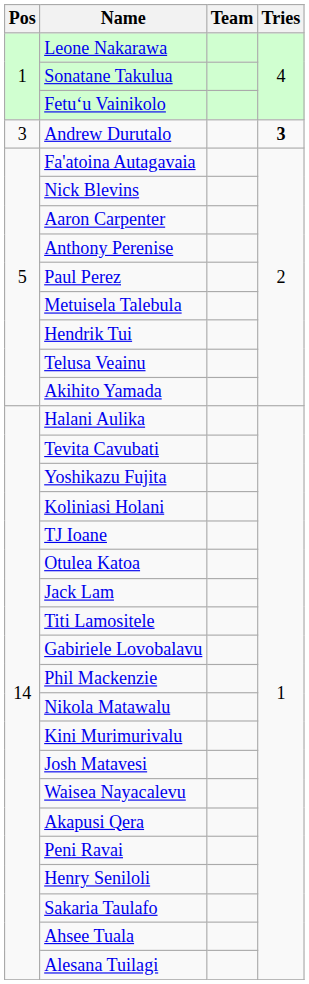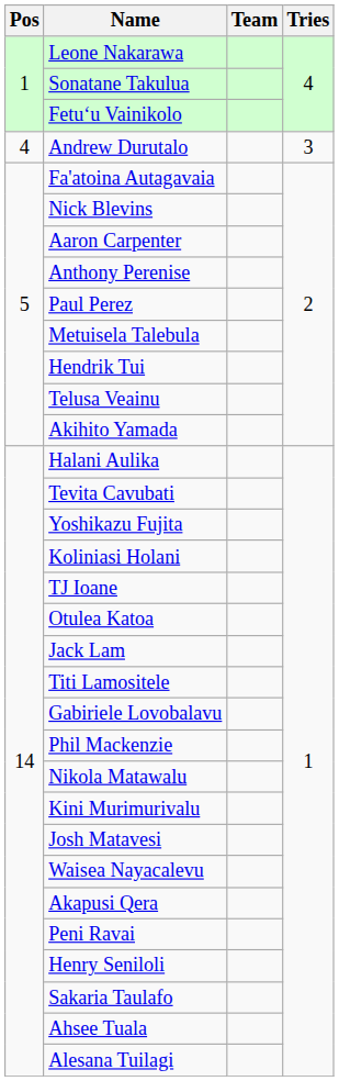 <table class="wikitable" style="text-align:center">
 <tr>
 <th>Pos</th>
 <th>Name</th>
 <th>Team</th>
 <th>Tries</th>
 </tr>
 <tr style="background:#d0ffd0">
 <td rowspan=3>1</td>
 <td align="left"><a href='#'>Leone Nakarawa</a></td>
 <td align="left"></td>
 <td rowspan=3>4</td>
 </tr>
 <tr style="background:#d0ffd0">
 <td align="left"><a href='#'>Sonatane Takulua</a></td>
 <td align="left"></td>
 </tr>
 <tr style="background:#d0ffd0">
 <td align="left"><a href='#'>Fetuʻu Vainikolo</a></td>
 <td align="left"></td>
 </tr>
 <tr>
-<td>3</td>
+<td>4</td>
 <td align="left"><a href='#'>Andrew Durutalo</a></td>
 <td align="left"></td>
-<td><strong>3</strong></td>
+<td>3</td>
 </tr>
 <tr>
 <td rowspan=9>5</td>
 <td align="left"><a href='#'>Fa'atoina Autagavaia</a></td>
 <td align="left"></td>
 <td rowspan=9>2</td>
 </tr>
 <tr>
 <td align="left"><a href='#'>Nick Blevins</a></td>
 <td align="left"></td>
 </tr>
 <tr>
 <td align="left"><a href='#'>Aaron Carpenter</a></td>
 <td align="left"></td>
 </tr>
 <tr>
 <td align="left"><a href='#'>Anthony Perenise</a></td>
 <td align="left"></td>
 </tr>
 <tr>
 <td align="left"><a href='#'>Paul Perez</a></td>
 <td align="left"></td>
 </tr>
 <tr>
 <td align="left"><a href='#'>Metuisela Talebula</a></td>
 <td align="left"></td>
 </tr>
 <tr>
 <td align="left"><a href='#'>Hendrik Tui</a></td>
 <td align="left"></td>
 </tr>
 <tr>
 <td align="left"><a href='#'>Telusa Veainu</a></td>
 <td align="left"></td>
 </tr>
 <tr>
 <td align="left"><a href='#'>Akihito Yamada</a></td>
 <td align="left"></td>
 </tr>
 <tr>
 <td rowspan=20>14</td>
 <td align="left"><a href='#'>Halani Aulika</a></td>
 <td align="left"></td>
 <td rowspan=20>1</td>
 </tr>
 <tr>
 <td align="left"><a href='#'>Tevita Cavubati</a></td>
 <td align="left"></td>
 </tr>
 <tr>
 <td align="left"><a href='#'>Yoshikazu Fujita</a></td>
 <td align="left"></td>
 </tr>
 <tr>
 <td align="left"><a href='#'>Koliniasi Holani</a></td>
 <td align="left"></td>
 </tr>
 <tr>
 <td align="left"><a href='#'>TJ Ioane</a></td>
 <td align="left"></td>
 </tr>
 <tr>
 <td align="left"><a href='#'>Otulea Katoa</a></td>
 <td align="left"></td>
 </tr>
 <tr>
 <td align="left"><a href='#'>Jack Lam</a></td>
 <td align="left"></td>
 </tr>
 <tr>
 <td align="left"><a href='#'>Titi Lamositele</a></td>
 <td align="left"></td>
 </tr>
 <tr>
 <td align="left"><a href='#'>Gabiriele Lovobalavu</a></td>
 <td align="left"></td>
 </tr>
 <tr>
 <td align="left"><a href='#'>Phil Mackenzie</a></td>
 <td align="left"></td>
 </tr>
 <tr>
 <td align="left"><a href='#'>Nikola Matawalu</a></td>
 <td align="left"></td>
 </tr>
 <tr>
 <td align="left"><a href='#'>Kini Murimurivalu</a></td>
 <td align="left"></td>
 </tr>
 <tr>
 <td align="left"><a href='#'>Josh Matavesi</a></td>
 <td align="left"></td>
 </tr>
 <tr>
 <td align="left"><a href='#'>Waisea Nayacalevu</a></td>
 <td align="left"></td>
 </tr>
 <tr>
 <td align="left"><a href='#'>Akapusi Qera</a></td>
 <td align="left"></td>
 </tr>
 <tr>
 <td align="left"><a href='#'>Peni Ravai</a></td>
 <td align="left"></td>
 </tr>
 <tr>
 <td align="left"><a href='#'>Henry Seniloli</a></td>
 <td align="left"></td>
 </tr>
 <tr>
 <td align="left"><a href='#'>Sakaria Taulafo</a></td>
 <td align="left"></td>
 </tr>
 <tr>
 <td align="left"><a href='#'>Ahsee Tuala</a></td>
 <td align="left"></td>
 </tr>
 <tr>
 <td align="left"><a href='#'>Alesana Tuilagi</a></td>
 <td align="left"></td>
 </tr>
 </table>
